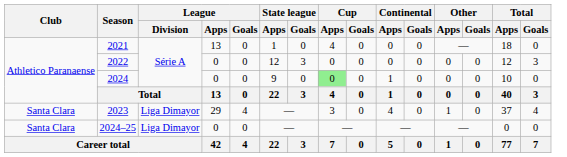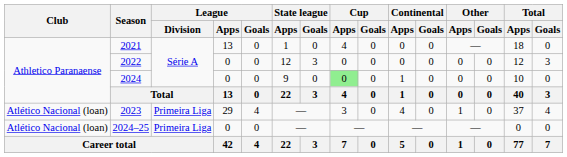 <table class="wikitable" style="text-align: center">
 <tr>
 <th rowspan="2">Club</th>
 <th rowspan="2">Season</th>
 <th colspan="3">League</th>
 <th colspan="2">State league</th>
 <th colspan="2">Cup</th>
 <th colspan="2">Continental</th>
 <th colspan="2">Other</th>
 <th colspan="2">Total</th>
 </tr>
 <tr>
 <th>Division</th>
 <th>Apps</th>
 <th>Goals</th>
 <th>Apps</th>
 <th>Goals</th>
 <th>Apps</th>
 <th>Goals</th>
 <th>Apps</th>
 <th>Goals</th>
 <th>Apps</th>
 <th>Goals</th>
 <th>Apps</th>
 <th>Goals</th>
 </tr>
 <tr>
 <td rowspan="4"><a href='#'>Athletico Paranaense</a></td>
 <td><a href='#'>2021</a></td>
 <td rowspan="3"><a href='#'>Série A</a></td>
 <td>13</td>
 <td>0</td>
 <td>1</td>
 <td>0</td>
 <td>4</td>
 <td>0</td>
 <td>0</td>
 <td>0</td>
 <td colspan="2">—</td>
 <td>18</td>
 <td>0</td>
 </tr>
 <tr>
 <td><a href='#'>2022</a></td>
 <td>0</td>
 <td>0</td>
 <td>12</td>
 <td>3</td>
 <td>0</td>
 <td>0</td>
 <td>0</td>
 <td>0</td>
 <td>0</td>
 <td>0</td>
 <td>12</td>
 <td>3</td>
 </tr>
 <tr>
 <td><a href='#'>2024</a></td>
 <td>0</td>
 <td>0</td>
 <td>9</td>
 <td>0</td>
 <td style="background: lightgreen;">0</td>
 <td>0</td>
 <td>1</td>
 <td>0</td>
 <td>0</td>
 <td>0</td>
 <td>10</td>
 <td>0</td>
 </tr>
 <tr>
 <th colspan="2">Total</th>
 <th>13</th>
 <th>0</th>
 <th>22</th>
 <th>3</th>
 <th>4</th>
 <th>0</th>
 <th>1</th>
 <th>0</th>
 <th>0</th>
 <th>0</th>
 <th>40</th>
 <th>3</th>
 </tr>
 <tr>
-<td><a href='#'>Santa Clara</a></td>
+<td><a href='#'>Atlético Nacional</a> (loan)</td>
 <td><a href='#'>2023</a></td>
-<td><a href='#'>Liga Dimayor</a></td>
+<td><a href='#'>Primeira Liga</a></td>
 <td>29</td>
 <td>4</td>
 <td colspan="2">—</td>
 <td>3</td>
 <td>0</td>
 <td>4</td>
 <td>0</td>
 <td>1</td>
 <td>0</td>
 <td>37</td>
 <td>4</td>
 </tr>
 <tr>
-<td><a href='#'>Santa Clara</a></td>
+<td><a href='#'>Atlético Nacional</a> (loan)</td>
 <td><a href='#'>2024–25</a></td>
-<td><a href='#'>Liga Dimayor</a></td>
+<td><a href='#'>Primeira Liga</a></td>
 <td>0</td>
 <td>0</td>
 <td colspan="2">—</td>
 <td colspan="2">—</td>
 <td colspan="2">—</td>
 <td colspan="2">—</td>
 <td>0</td>
 <td>0</td>
 </tr>
 <tr>
 <th colspan="3"><strong>Career total</strong></th>
 <th>42</th>
 <th>4</th>
 <th>22</th>
 <th>3</th>
 <th>7</th>
 <th>0</th>
 <th>5</th>
 <th>0</th>
 <th>1</th>
 <th>0</th>
 <th>77</th>
 <th>7</th>
 </tr>
 </table>
